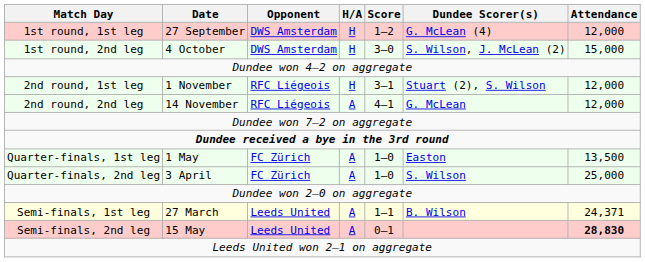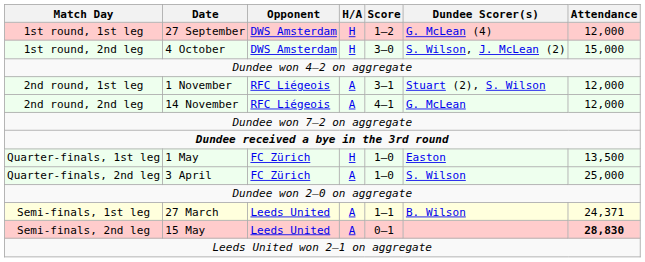 <table class="wikitable" style="text-align:center">
 <tr>
 <th>Match Day</th>
 <th>Date</th>
 <th>Opponent</th>
 <th>H/A</th>
 <th>Score</th>
 <th>Dundee Scorer(s)</th>
 <th>Attendance</th>
 </tr>
 <tr bgcolor="#FFCCCC">
 <td>1st round, 1st leg</td>
 <td align="left">27 September</td>
 <td align="left"> <a href='#'>DWS Amsterdam</a></td>
 <td><a href='#'>H</a></td>
 <td>1–2</td>
 <td align="left"><a href='#'>G. McLean</a> (4)</td>
 <td>12,000</td>
 </tr>
 <tr bgcolor="#EEFFEE">
 <td>1st round, 2nd leg</td>
 <td align="left">4 October</td>
 <td align="left"> <a href='#'>DWS Amsterdam</a></td>
 <td><a href='#'>H</a></td>
 <td>3–0</td>
 <td align="left"><a href='#'>S. Wilson</a>, <a href='#'>J. McLean</a> (2)</td>
 <td>15,000</td>
 </tr>
 <tr>
 <td colspan="7"><em>Dundee won 4–2 on aggregate</em></td>
 </tr>
 <tr bgcolor="#EEFFEE">
 <td>2nd round, 1st leg</td>
 <td align="left">1 November</td>
 <td align="left"> <a href='#'>RFC Liégeois</a></td>
-<td><a href='#'>H</a></td>
+<td><a href='#'>A</a></td>
 <td>3–1</td>
 <td align="left"><a href='#'>Stuart</a> (2), <a href='#'>S. Wilson</a></td>
 <td>12,000</td>
 </tr>
 <tr bgcolor="#EEFFEE">
 <td>2nd round, 2nd leg</td>
 <td align="left">14 November</td>
 <td align="left"> <a href='#'>RFC Liégeois</a></td>
 <td><a href='#'>A</a></td>
 <td>4–1</td>
 <td align="left"><a href='#'>G. McLean</a></td>
 <td>12,000</td>
 </tr>
 <tr>
 <td colspan="7"><em>Dundee won 7–2 on aggregate</em></td>
 </tr>
 <tr>
 <td colspan="7"><strong><em>Dundee received a bye in the 3rd round</em></strong></td>
 </tr>
 <tr bgcolor="#EEFFEE">
 <td>Quarter-finals, 1st leg</td>
 <td align="left">1 May</td>
 <td align="left"> <a href='#'>FC Zürich</a></td>
-<td><a href='#'>A</a></td>
+<td><a href='#'>H</a></td>
 <td>1–0</td>
 <td align="left"><a href='#'>Easton</a></td>
 <td>13,500</td>
 </tr>
 <tr bgcolor="#EEFFEE">
 <td>Quarter-finals, 2nd leg</td>
 <td align="left">3 April</td>
 <td align="left"> <a href='#'>FC Zürich</a></td>
 <td><a href='#'>A</a></td>
 <td>1–0</td>
 <td align="left"><a href='#'>S. Wilson</a></td>
 <td>25,000</td>
 </tr>
 <tr>
 <td colspan="7"><em>Dundee won 2–0 on aggregate</em></td>
 </tr>
 <tr bgcolor="#FFFFDD">
 <td>Semi-finals, 1st leg</td>
 <td align="left">27 March</td>
 <td align="left"> <a href='#'>Leeds United</a></td>
 <td><a href='#'>A</a></td>
 <td>1–1</td>
 <td align="left"><a href='#'>B. Wilson</a></td>
 <td>24,371</td>
 </tr>
 <tr bgcolor="#FFCCCC">
 <td>Semi-finals, 2nd leg</td>
 <td align="left">15 May</td>
 <td align="left"> <a href='#'>Leeds United</a></td>
 <td><a href='#'>A</a></td>
 <td>0–1</td>
 <td align="left"></td>
 <td><strong>28,830</strong></td>
 </tr>
 <tr>
 <td colspan="7"><em>Leeds United won 2–1 on aggregate</em></td>
 </tr>
 </table>
